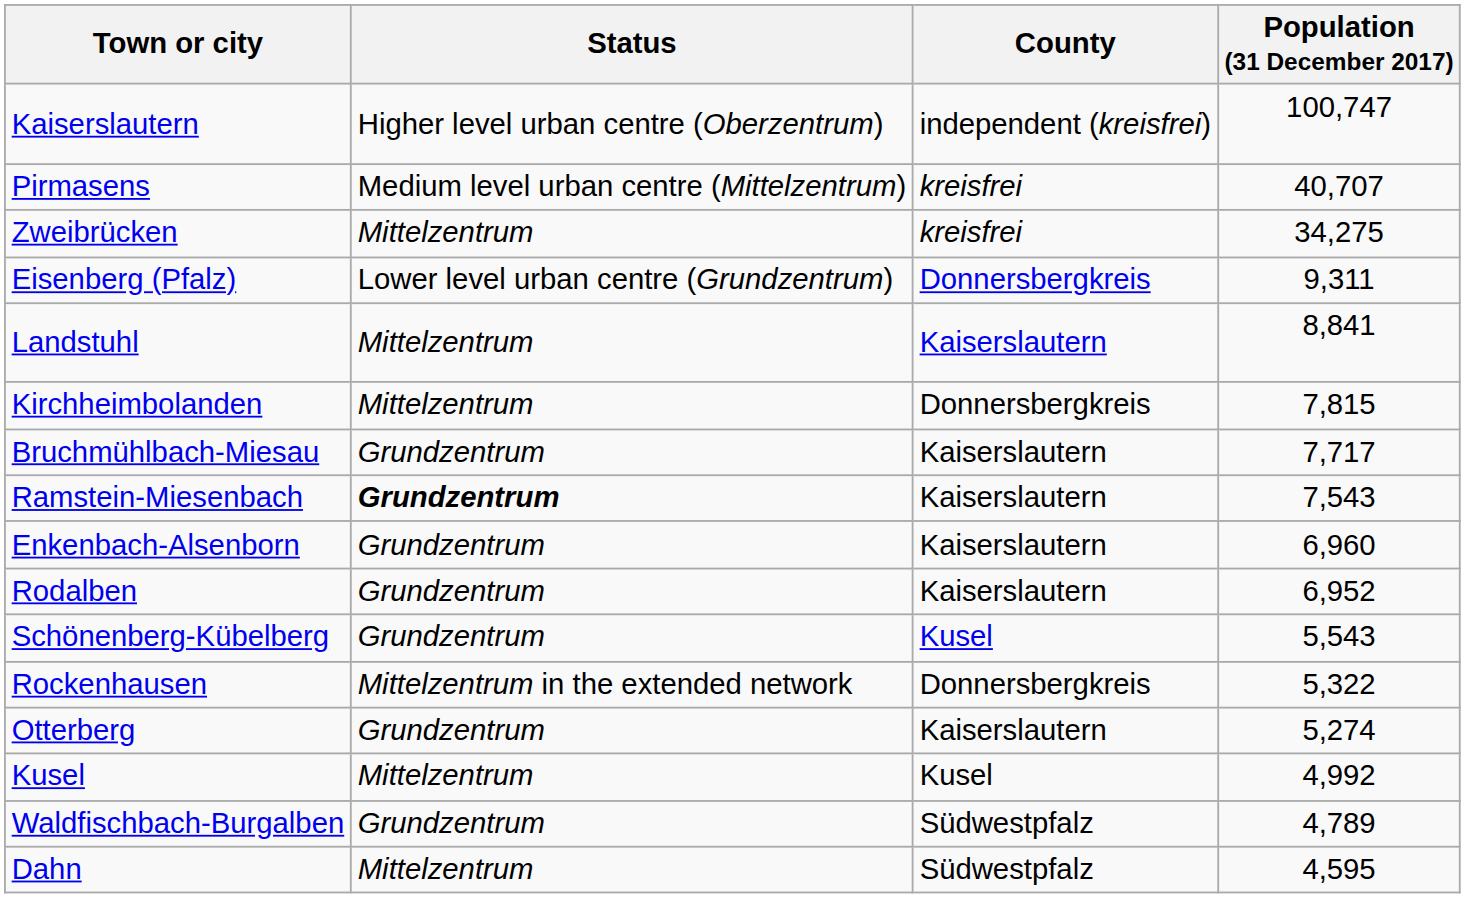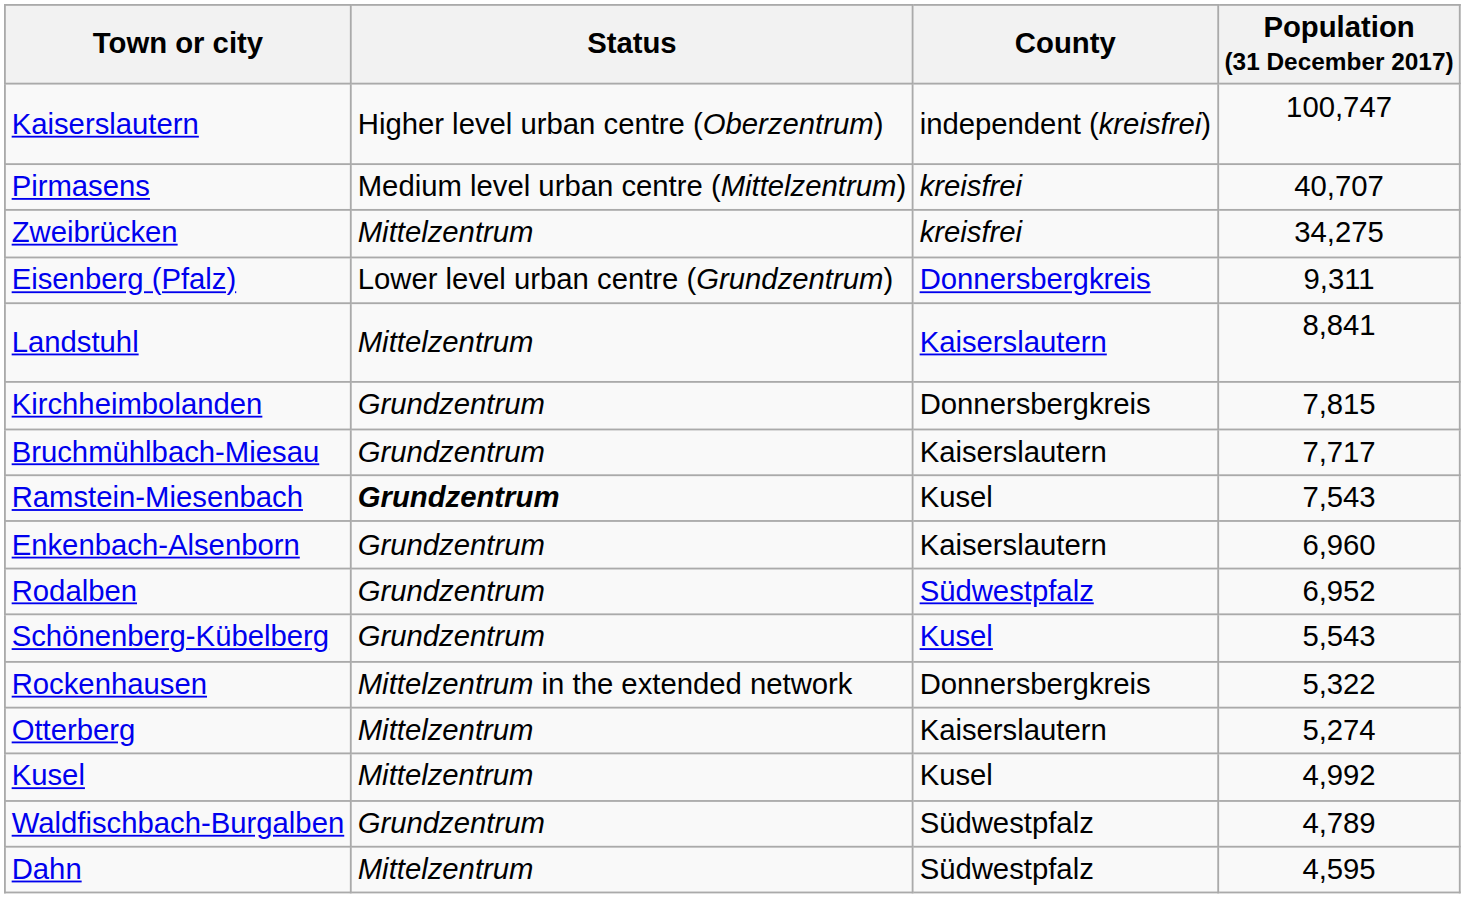 <table class="wikitable zebra sortable">
 <tr>
 <th>Town or city<br></th>
 <th>Status<br></th>
 <th>County<br></th>
 <th>Population<br><small>(31 December 2017)</small><br></th>
 </tr>
 <tr>
 <td><a href='#'>Kaiserslautern</a></td>
 <td align="left">Higher level urban centre (<em>Oberzentrum</em>)</td>
 <td align="left">independent (<em>kreisfrei</em>)</td>
 <td align="center">100,747<br><br></td>
 </tr>
 <tr>
 <td><a href='#'>Pirmasens</a></td>
 <td align="left">Medium level urban centre (<em>Mittelzentrum</em>)</td>
 <td align="left"><em>kreisfrei</em></td>
 <td align="center">40,707</td>
 </tr>
 <tr>
 <td><a href='#'>Zweibrücken</a></td>
 <td align="left"><em>Mittelzentrum</em></td>
 <td align="left"><em>kreisfrei</em></td>
 <td align="center">34,275</td>
 </tr>
 <tr>
 <td><a href='#'>Eisenberg (Pfalz)</a></td>
 <td align="left">Lower level urban centre (<em>Grundzentrum</em>)</td>
 <td align="left"><a href='#'>Donnersbergkreis</a></td>
 <td align="center">9,311</td>
 </tr>
 <tr>
 <td><a href='#'>Landstuhl</a></td>
 <td align="left"><em>Mittelzentrum</em></td>
 <td align="left"><a href='#'>Kaiserslautern</a></td>
 <td align="center">8,841<br><br></td>
 </tr>
 <tr>
 <td><a href='#'>Kirchheimbolanden</a></td>
-<td align="left"><em>Mittelzentrum</em></td>
+<td align="left"><em>Grundzentrum</em></td>
 <td align="left">Donnersbergkreis</td>
 <td align="center">7,815</td>
 </tr>
 <tr>
 <td><a href='#'>Bruchmühlbach-Miesau</a></td>
 <td align="left"><em>Grundzentrum</em></td>
 <td align="left">Kaiserslautern</td>
 <td align="center">7,717</td>
 </tr>
 <tr>
 <td><a href='#'>Ramstein-Miesenbach</a></td>
 <td align="left"><strong><em>Grundzentrum</em></strong></td>
-<td align="left">Kaiserslautern</td>
+<td align="left">Kusel</td>
 <td align="center">7,543</td>
 </tr>
 <tr>
 <td><a href='#'>Enkenbach-Alsenborn</a></td>
 <td align="left"><em>Grundzentrum</em></td>
 <td align="left">Kaiserslautern</td>
 <td align="center">6,960</td>
 </tr>
 <tr>
 <td><a href='#'>Rodalben</a></td>
 <td align="left"><em>Grundzentrum</em></td>
-<td align="left">Kaiserslautern</td>
+<td align="left"><a href='#'>Südwestpfalz</a></td>
 <td align="center">6,952</td>
 </tr>
 <tr>
 <td><a href='#'>Schönenberg-Kübelberg</a></td>
 <td align="left"><em>Grundzentrum</em></td>
 <td align="left"><a href='#'>Kusel</a></td>
 <td align="center">5,543</td>
 </tr>
 <tr>
 <td><a href='#'>Rockenhausen</a></td>
 <td align="left"><em>Mittelzentrum</em> in the extended network</td>
 <td align="left">Donnersbergkreis</td>
 <td align="center">5,322</td>
 </tr>
 <tr>
 <td><a href='#'>Otterberg</a></td>
-<td align="left"><em>Grundzentrum</em></td>
+<td align="left"><em>Mittelzentrum</em></td>
 <td align="left">Kaiserslautern</td>
 <td align="center">5,274</td>
 </tr>
 <tr>
 <td><a href='#'>Kusel</a></td>
 <td align="left"><em>Mittelzentrum</em></td>
 <td align="left">Kusel</td>
 <td align="center">4,992</td>
 </tr>
 <tr>
 <td><a href='#'>Waldfischbach-Burgalben</a></td>
 <td align="left"><em>Grundzentrum</em></td>
 <td align="left">Südwestpfalz</td>
 <td align="center">4,789</td>
 </tr>
 <tr>
 <td><a href='#'>Dahn</a></td>
 <td align="left"><em>Mittelzentrum</em></td>
 <td align="left">Südwestpfalz</td>
 <td align="center">4,595</td>
 </tr>
 </table>
